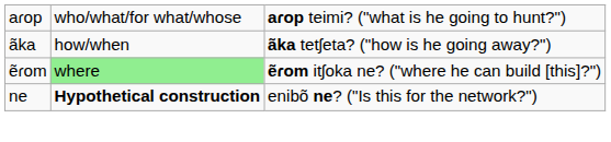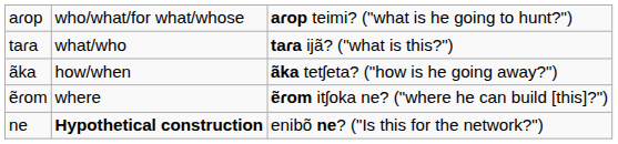 <table class="wikitable">
 <tr>
 <td>aɾop</td>
 <td>who/what/for what/whose</td>
 <td><strong>aɾop</strong> teimi? ("what is he going to hunt?")</td>
+</tr>
+<tr>
+<td>taɾa</td>
+<td>what/who</td>
+<td><strong>taɾa</strong> ijã? ("what is this?")</td>
 </tr>
 <tr>
 <td>ãka</td>
 <td>how/when</td>
 <td><strong>ãka</strong> tetʃeta? ("how is he going away?")</td>
 </tr>
 <tr>
 <td>ẽɾom</td>
-<td style="background: lightgreen;">where</td>
+<td>where</td>
 <td><strong>ẽɾom</strong> itʃoka ne? ("where he can build [this]?")</td>
 </tr>
 <tr>
 <td>ne</td>
 <td><strong>Hypothetical construction</strong></td>
 <td>enibõ <strong>ne</strong>? ("Is this for the network?")</td>
 </tr>
 </table>
